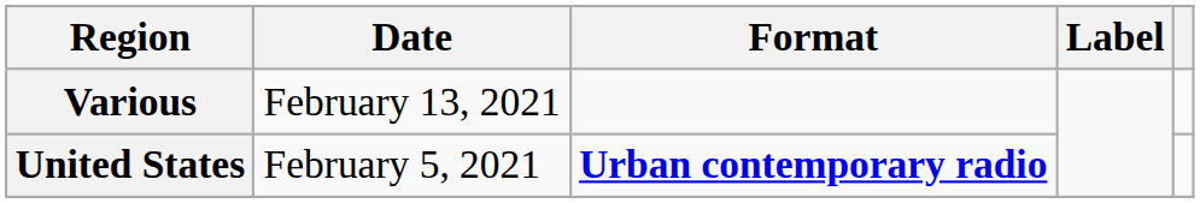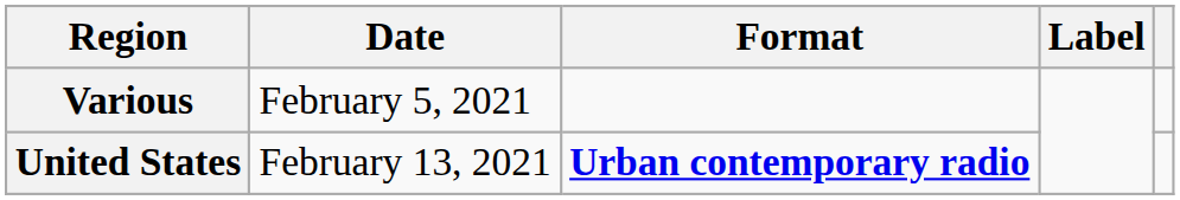 <table class="wikitable plainrowheaders">
 <tr>
 <th scope="col">Region</th>
 <th scope="col">Date</th>
 <th scope="col">Format</th>
 <th scope="col">Label</th>
 <th scope="col"></th>
 </tr>
 <tr>
 <th scope="row">Various</th>
-<td>February 13, 2021</td>
+<td>February 5, 2021</td>
 <td></td>
 <td rowspan="2"></td>
 <td style="text-align:center;"></td>
 </tr>
 <tr>
 <th scope="row">United States</th>
-<td>February 5, 2021</td>
+<td>February 13, 2021</td>
 <td><strong><a href='#'>Urban contemporary radio</a></strong></td>
 <td style="text-align:center;"></td>
 </tr>
 </table>
